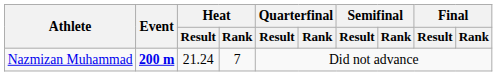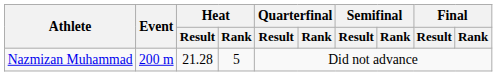 <table class=wikitable style="font-size:90%">
 <tr>
 <th rowspan="2">Athlete</th>
 <th rowspan="2">Event</th>
 <th colspan="2">Heat</th>
 <th colspan="2">Quarterfinal</th>
 <th colspan="2">Semifinal</th>
 <th colspan="2">Final</th>
 </tr>
 <tr style="font-size:95%">
 <th>Result</th>
 <th>Rank</th>
 <th>Result</th>
 <th>Rank</th>
 <th>Result</th>
 <th>Rank</th>
 <th>Result</th>
 <th>Rank</th>
 </tr>
 <tr align=center>
 <td align=left><a href='#'>Nazmizan Muhammad</a></td>
-<td align=left><strong><a href='#'>200 m</a></strong></td>
-<td>21.24</td>
-<td>7</td>
+<td align=left><a href='#'>200 m</a></td>
+<td>21.28</td>
+<td>5</td>
 <td colspan=6>Did not advance</td>
 </tr>
 </table>
